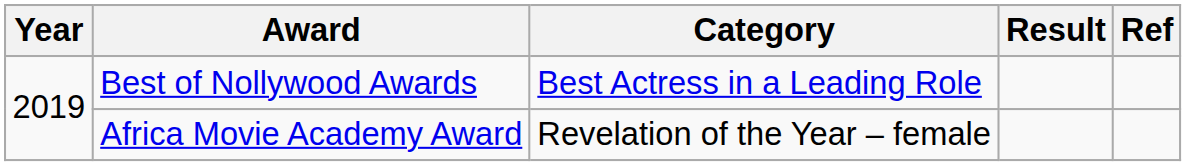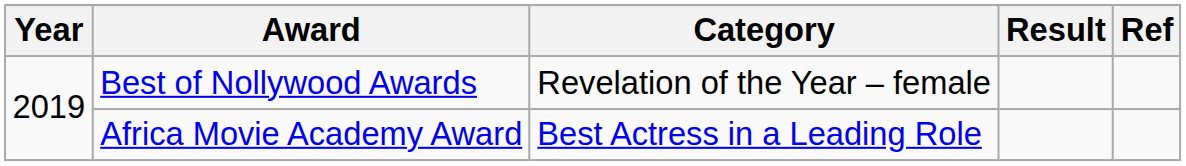 <table class="wikitable">
 <tr>
 <th>Year</th>
 <th>Award</th>
 <th>Category</th>
 <th>Result</th>
 <th>Ref</th>
 </tr>
 <tr>
 <td rowspan="2">2019</td>
 <td><a href='#'>Best of Nollywood Awards</a></td>
-<td><a href='#'>Best Actress in a Leading Role</a></td>
+<td>Revelation of the Year – female</td>
 <td></td>
 <td></td>
 </tr>
 <tr>
 <td><a href='#'>Africa Movie Academy Award</a></td>
-<td>Revelation of the Year – female</td>
+<td><a href='#'>Best Actress in a Leading Role</a></td>
 <td></td>
 <td></td>
 </tr>
 </table>
